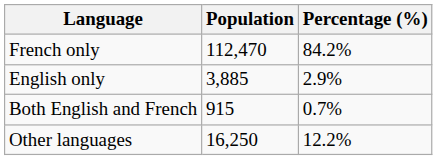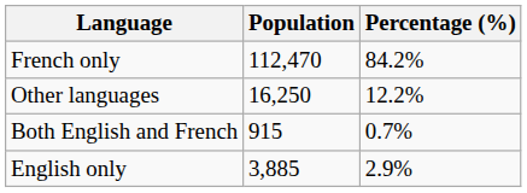 <table class="wikitable">
 <tr>
 <th>Language</th>
 <th>Population</th>
 <th>Percentage (%)</th>
 </tr>
 <tr>
 <td>French only</td>
 <td>112,470</td>
 <td>84.2%</td>
 </tr>
 <tr>
-<td>English only</td>
-<td>3,885</td>
-<td>2.9%</td>
+<td>Other languages</td>
+<td>16,250</td>
+<td>12.2%</td>
 </tr>
 <tr>
 <td>Both English and French</td>
 <td>915</td>
 <td>0.7%</td>
 </tr>
 <tr>
-<td>Other languages</td>
-<td>16,250</td>
-<td>12.2%</td>
+<td>English only</td>
+<td>3,885</td>
+<td>2.9%</td>
 </tr>
 </table>
